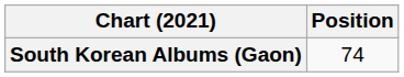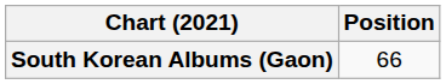 <table class="wikitable plainrowheaders" style="text-align:center">
 <tr>
 <th scope="col">Chart (2021)</th>
 <th scope="col">Position</th>
 </tr>
 <tr>
 <th scope="row">South Korean Albums (Gaon)</th>
-<td>74</td>
+<td>66</td>
 </tr>
 </table>
